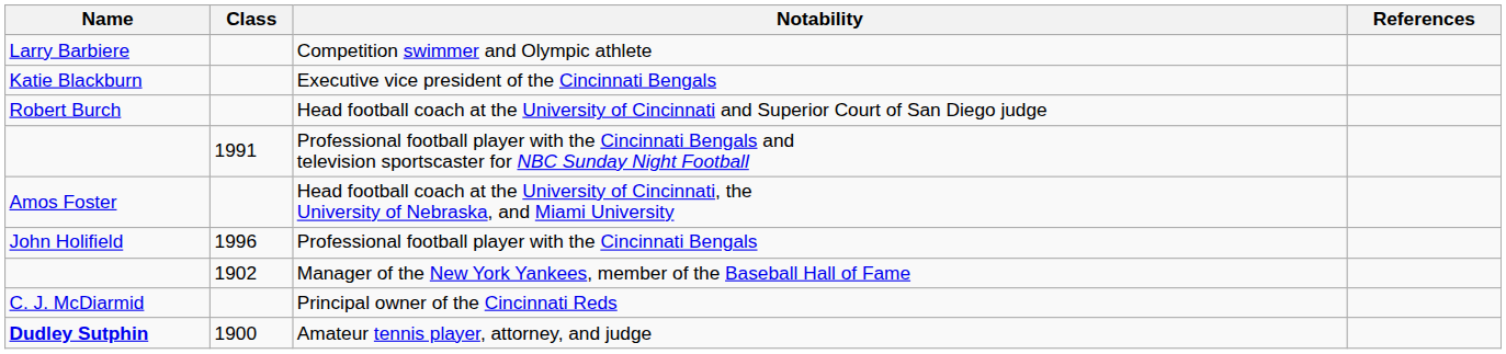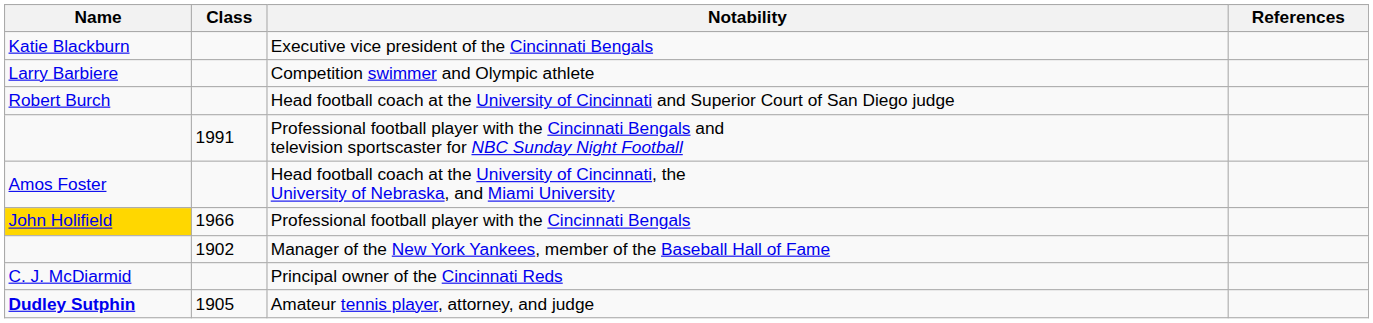 <table class="wikitable sortable" " style="width:100%;">
 <tr>
 <th>Name</th>
 <th>Class</th>
 <th>Notability</th>
 <th>References</th>
 </tr>
 <tr>
+<td><a href='#'>Katie Blackburn</a></td>
+<td></td>
+<td>Executive vice president of the <a href='#'>Cincinnati Bengals</a></td>
+<td></td>
+</tr>
+<tr>
 <td><a href='#'>Larry Barbiere</a></td>
 <td></td>
 <td>Competition <a href='#'>swimmer</a> and Olympic athlete</td>
-<td></td>
-</tr>
-<tr>
-<td><a href='#'>Katie Blackburn</a></td>
-<td></td>
-<td>Executive vice president of the <a href='#'>Cincinnati Bengals</a></td>
 <td></td>
 </tr>
 <tr>
 <td><a href='#'>Robert Burch</a></td>
 <td></td>
 <td>Head football coach at the <a href='#'>University of Cincinnati</a> and Superior Court of San Diego judge</td>
 <td></td>
 </tr>
 <tr>
 <td></td>
 <td>1991</td>
 <td>Professional football player with the <a href='#'>Cincinnati Bengals</a> and<br>television sportscaster for <em><a href='#'>NBC Sunday Night Football</a></em></td>
 <td></td>
 </tr>
 <tr>
 <td><a href='#'>Amos Foster</a></td>
 <td></td>
 <td>Head football coach at the <a href='#'>University of Cincinnati</a>, the<br><a href='#'>University of Nebraska</a>, and <a href='#'>Miami University</a></td>
 <td></td>
 </tr>
 <tr>
-<td><a href='#'>John Holifield</a></td>
-<td>1996</td>
+<td style="background: gold;"><a href='#'>John Holifield</a></td>
+<td>1966</td>
 <td>Professional football player with the <a href='#'>Cincinnati Bengals</a></td>
 <td></td>
 </tr>
 <tr>
 <td></td>
 <td>1902</td>
 <td>Manager of the <a href='#'>New York Yankees</a>, member of the <a href='#'>Baseball Hall of Fame</a></td>
 <td></td>
 </tr>
 <tr>
 <td><a href='#'>C. J. McDiarmid</a></td>
 <td></td>
 <td>Principal owner of the <a href='#'>Cincinnati Reds</a></td>
 <td></td>
 </tr>
 <tr>
 <td><strong><a href='#'>Dudley Sutphin</a></strong></td>
-<td>1900</td>
+<td>1905</td>
 <td>Amateur <a href='#'>tennis player</a>, attorney, and judge</td>
 <td></td>
 </tr>
 </table>
